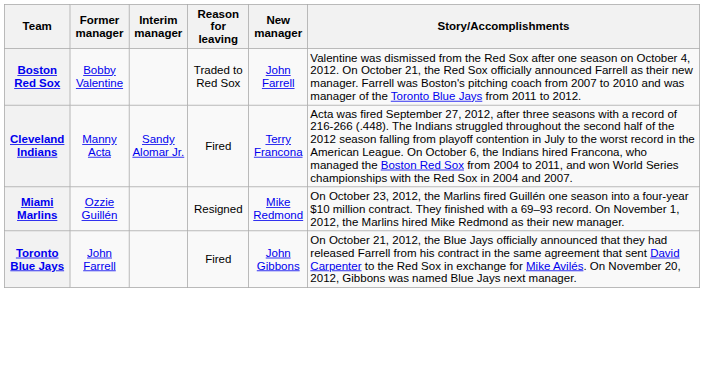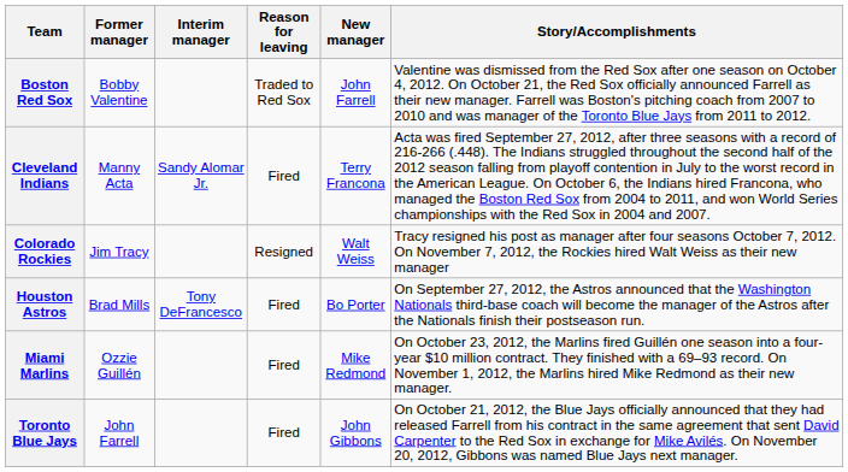 <table class="wikitable" style="font-size:90%;" align="center;">
 <tr>
 <th>Team</th>
 <th>Former manager</th>
 <th>Interim manager</th>
 <th>Reason for leaving</th>
 <th>New manager</th>
 <th>Story/Accomplishments</th>
 </tr>
 <tr>
 <th><a href='#'>Boston Red Sox</a></th>
 <td style="text-align:center;"><a href='#'>Bobby Valentine</a></td>
 <td></td>
 <td style="text-align:center;">Traded to Red Sox</td>
 <td style="text-align:center;"><a href='#'>John Farrell</a></td>
 <td>Valentine was dismissed from the Red Sox after one season on October 4, 2012. On October 21, the Red Sox officially announced Farrell as their new manager. Farrell was Boston's pitching coach from 2007 to 2010 and was manager of the <a href='#'>Toronto Blue Jays</a> from 2011 to 2012.</td>
 </tr>
 <tr>
 <th><a href='#'>Cleveland Indians</a></th>
 <td style="text-align:center;"><a href='#'>Manny Acta</a></td>
 <td style="text-align:center;"><a href='#'>Sandy Alomar Jr.</a></td>
 <td style="text-align:center;">Fired</td>
 <td style="text-align:center;"><a href='#'>Terry Francona</a></td>
 <td>Acta was fired September 27, 2012, after three seasons with a record of 216-266 (.448). The Indians struggled throughout the second half of the 2012 season falling from playoff contention in July to the worst record in the American League. On October 6, the Indians hired Francona, who managed the <a href='#'>Boston Red Sox</a> from 2004 to 2011, and won World Series championships with the Red Sox in 2004 and 2007.</td>
 </tr>
 <tr>
+<th><a href='#'>Colorado Rockies</a></th>
+<td style="text-align:center;"><a href='#'>Jim Tracy</a></td>
+<td></td>
+<td style="text-align:center;">Resigned</td>
+<td style="text-align:center;"><a href='#'>Walt Weiss</a></td>
+<td>Tracy resigned his post as manager after four seasons October 7, 2012. On November 7, 2012, the Rockies hired Walt Weiss as their new manager</td>
+</tr>
+<tr>
+<th><a href='#'>Houston Astros</a></th>
+<td style="text-align:center;"><a href='#'>Brad Mills</a></td>
+<td style="text-align:center;"><a href='#'>Tony DeFrancesco</a></td>
+<td style="text-align:center;">Fired</td>
+<td style="text-align:center;"><a href='#'>Bo Porter</a></td>
+<td>On September 27, 2012, the Astros announced that the <a href='#'>Washington Nationals</a> third-base coach will become the manager of the Astros after the Nationals finish their postseason run.</td>
+</tr>
+<tr>
 <th><a href='#'>Miami Marlins</a></th>
 <td style="text-align:center;"><a href='#'>Ozzie Guillén</a></td>
 <td></td>
-<td style="text-align:center;">Resigned</td>
+<td style="text-align:center;">Fired</td>
 <td style="text-align:center;"><a href='#'>Mike Redmond</a></td>
 <td>On October 23, 2012, the Marlins fired Guillén one season into a four-year $10 million contract.  They finished with a 69–93 record.  On November 1, 2012, the Marlins hired Mike Redmond as their new manager.</td>
 </tr>
 <tr>
 <th><a href='#'>Toronto Blue Jays</a></th>
 <td style="text-align:center;"><a href='#'>John Farrell</a></td>
 <td></td>
 <td style="text-align:center;">Fired</td>
 <td style="text-align:center;"><a href='#'>John Gibbons</a></td>
 <td>On October 21, 2012, the Blue Jays officially announced that they had released Farrell from his contract in the same agreement that sent <a href='#'>David Carpenter</a> to the Red Sox in exchange for <a href='#'>Mike Avilés</a>. On November 20, 2012, Gibbons was named Blue Jays next manager.</td>
 </tr>
 </table>
